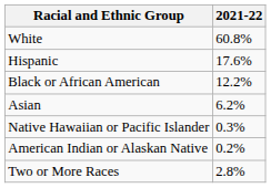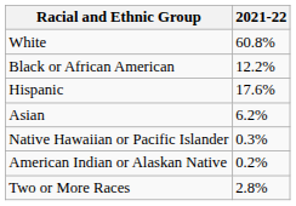 <table class="wikitable">
 <tr>
 <th>Racial and Ethnic Group</th>
 <th>2021-22</th>
 </tr>
 <tr>
 <td>White</td>
 <td>60.8%</td>
 </tr>
 <tr>
+<td>Black or African American</td>
+<td>12.2%</td>
+</tr>
+<tr>
 <td>Hispanic</td>
 <td>17.6%</td>
-</tr>
-<tr>
-<td>Black or African American</td>
-<td>12.2%</td>
 </tr>
 <tr>
 <td>Asian</td>
 <td>6.2%</td>
 </tr>
 <tr>
 <td>Native Hawaiian or Pacific Islander</td>
 <td>0.3%</td>
 </tr>
 <tr>
 <td>American Indian or Alaskan Native</td>
 <td>0.2%</td>
 </tr>
 <tr>
 <td>Two or More Races</td>
 <td>2.8%</td>
 </tr>
 </table>
